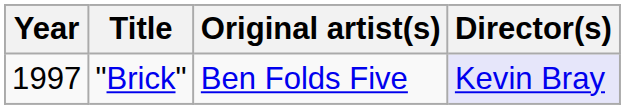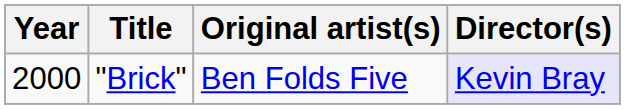 <table class="wikitable sortable">
 <tr>
 <th scope="row">Year</th>
 <th scope="row">Title</th>
 <th scope="row">Original artist(s)</th>
 <th scope="row">Director(s)</th>
 </tr>
 <tr>
-<td>1997</td>
+<td>2000</td>
 <td>"<a href='#'>Brick</a>"</td>
 <td><a href='#'>Ben Folds Five</a></td>
 <td style="background: lavender;"><a href='#'>Kevin Bray</a></td>
 </tr>
 </table>
